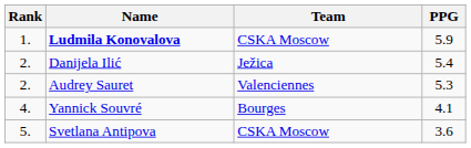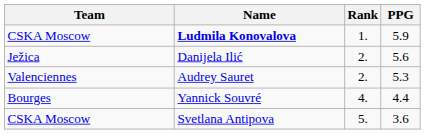 <table class="wikitable" style="text-align: center;">
 <tr>
+<th width=200>Team</th>
+<th width=200>Name</th>
 <th>Rank</th>
-<th width=200>Name</th>
-<th width=200>Team</th>
 <th width=40>PPG</th>
 </tr>
 <tr>
+<td align="left"> <a href='#'>CSKA Moscow</a></td>
+<td align="left"> <strong><a href='#'>Ludmila Konovalova</a></strong></td>
 <td>1.</td>
-<td align="left"> <strong><a href='#'>Ludmila Konovalova</a></strong></td>
-<td align="left"> <a href='#'>CSKA Moscow</a></td>
 <td>5.9</td>
 </tr>
 <tr>
+<td align="left"> <a href='#'>Ježica</a></td>
+<td align="left"> <a href='#'>Danijela Ilić</a></td>
 <td>2.</td>
-<td align="left"> <a href='#'>Danijela Ilić</a></td>
-<td align="left"> <a href='#'>Ježica</a></td>
-<td>5.4</td>
+<td>5.6</td>
 </tr>
 <tr>
+<td align="left"> <a href='#'>Valenciennes</a></td>
+<td align="left"> <a href='#'>Audrey Sauret</a></td>
 <td>2.</td>
-<td align="left"> <a href='#'>Audrey Sauret</a></td>
-<td align="left"> <a href='#'>Valenciennes</a></td>
 <td>5.3</td>
 </tr>
 <tr>
+<td align="left"> <a href='#'>Bourges</a></td>
+<td align="left"> <a href='#'>Yannick Souvré</a></td>
 <td>4.</td>
-<td align="left"> <a href='#'>Yannick Souvré</a></td>
-<td align="left"> <a href='#'>Bourges</a></td>
-<td>4.1</td>
+<td>4.4</td>
 </tr>
 <tr>
+<td align="left"> <a href='#'>CSKA Moscow</a></td>
+<td align="left"> <a href='#'>Svetlana Antipova</a></td>
 <td>5.</td>
-<td align="left"> <a href='#'>Svetlana Antipova</a></td>
-<td align="left"> <a href='#'>CSKA Moscow</a></td>
 <td>3.6</td>
 </tr>
 </table>
